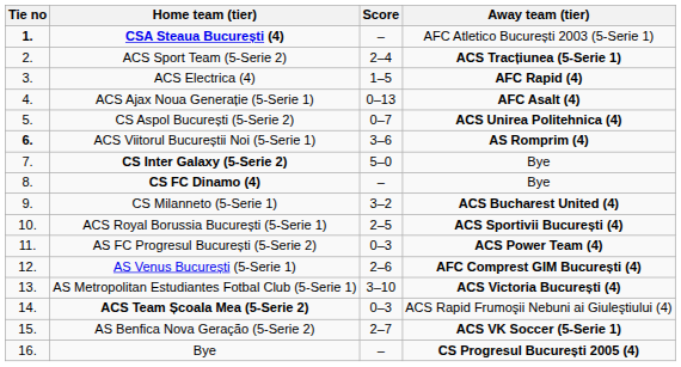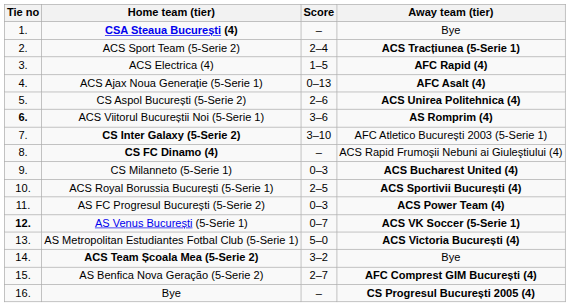 <table class="wikitable" style="text-align: center">
 <tr>
 <th>Tie no</th>
 <th>Home team (tier)</th>
 <th>Score</th>
 <th>Away team (tier)</th>
 </tr>
 <tr>
-<td><strong>1.</strong></td>
+<td>1.</td>
 <td><strong><a href='#'>CSA Steaua București</a> (4)</strong></td>
 <td>–</td>
-<td>AFC Atletico București 2003 (5-Serie 1)</td>
+<td>Bye</td>
 </tr>
 <tr>
 <td>2.</td>
 <td>ACS Sport Team (5-Serie 2)</td>
 <td>2–4</td>
 <td><strong>ACS Tracțiunea (5-Serie 1)</strong></td>
 </tr>
 <tr>
 <td>3.</td>
 <td>ACS Electrica (4)</td>
 <td>1–5</td>
 <td><strong>AFC Rapid (4)</strong></td>
 </tr>
 <tr>
 <td>4.</td>
 <td>ACS Ajax Noua Generație (5-Serie 1)</td>
 <td>0–13</td>
 <td><strong>AFC Asalt (4)</strong></td>
 </tr>
 <tr>
 <td>5.</td>
 <td>CS Aspol București (5-Serie 2)</td>
-<td>0–7</td>
+<td>2–6</td>
 <td><strong>ACS Unirea Politehnica (4)</strong></td>
 </tr>
 <tr>
 <td><strong>6.</strong></td>
 <td>ACS Viitorul Bucureștii Noi (5-Serie 1)</td>
 <td>3–6</td>
 <td><strong>AS Romprim (4)</strong></td>
 </tr>
 <tr>
 <td>7.</td>
 <td><strong>CS Inter Galaxy (5-Serie 2)</strong></td>
-<td>5–0</td>
-<td>Bye</td>
+<td>3–10</td>
+<td>AFC Atletico București 2003 (5-Serie 1)</td>
 </tr>
 <tr>
 <td>8.</td>
 <td><strong>CS FC Dinamo (4)</strong></td>
 <td>–</td>
-<td>Bye</td>
+<td>ACS Rapid Frumoşii Nebuni ai Giuleştiului (4)</td>
 </tr>
 <tr>
 <td>9.</td>
 <td>CS Milanneto (5-Serie 1)</td>
-<td>3–2</td>
+<td>0–3</td>
 <td><strong>ACS Bucharest United (4)</strong></td>
 </tr>
 <tr>
 <td>10.</td>
 <td>ACS Royal Borussia București (5-Serie 1)</td>
 <td>2–5</td>
 <td><strong>ACS Sportivii București (4)</strong></td>
 </tr>
 <tr>
 <td>11.</td>
 <td>AS FC Progresul București (5-Serie 2)</td>
 <td>0–3</td>
 <td><strong>ACS Power Team (4)</strong></td>
 </tr>
 <tr>
-<td>12.</td>
+<td><strong>12.</strong></td>
 <td><a href='#'>AS Venus București</a> (5-Serie 1)</td>
-<td>2–6</td>
-<td><strong>AFC Comprest GIM București (4)</strong></td>
+<td>0–7</td>
+<td><strong>ACS VK Soccer (5-Serie 1)</strong></td>
 </tr>
 <tr>
 <td>13.</td>
 <td>AS Metropolitan Estudiantes Fotbal Club (5-Serie 1)</td>
-<td>3–10</td>
+<td>5–0</td>
 <td><strong>ACS Victoria București (4)</strong></td>
 </tr>
 <tr>
 <td>14.</td>
 <td><strong>ACS Team Școala Mea (5-Serie 2)</strong></td>
-<td>0–3</td>
-<td>ACS Rapid Frumoşii Nebuni ai Giuleştiului (4)</td>
+<td>3–2</td>
+<td>Bye</td>
 </tr>
 <tr>
 <td>15.</td>
 <td>AS Benfica Nova Geração (5-Serie 2)</td>
 <td>2–7</td>
-<td><strong>ACS VK Soccer (5-Serie 1)</strong></td>
+<td><strong>AFC Comprest GIM București (4)</strong></td>
 </tr>
 <tr>
 <td>16.</td>
 <td>Bye</td>
 <td>–</td>
 <td><strong>CS Progresul București 2005 (4)</strong></td>
 </tr>
 </table>
